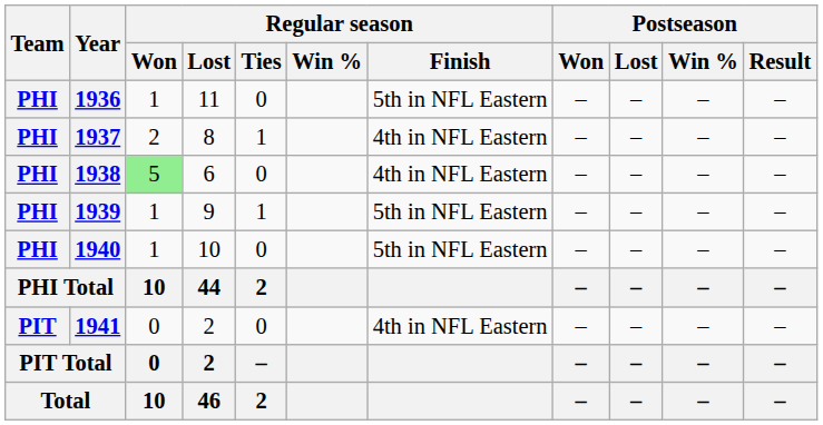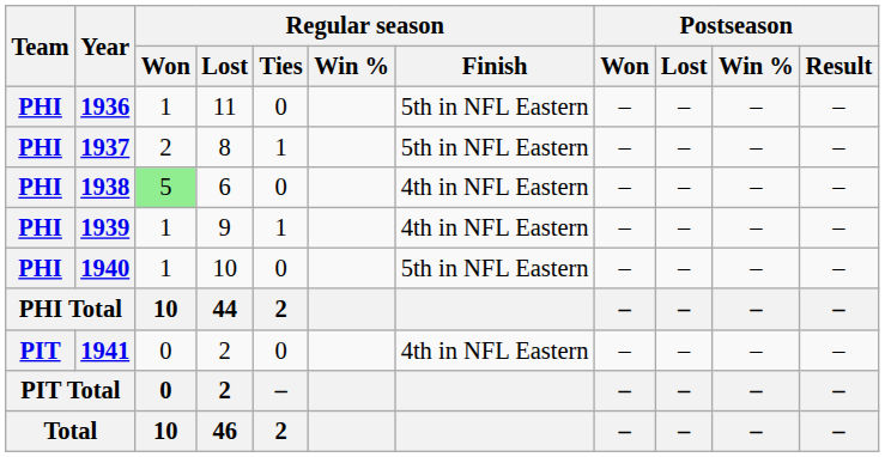 <table class="wikitable" style="font-size: 95%; text-align:center;">
 <tr>
 <th rowspan="2">Team</th>
 <th rowspan="2">Year</th>
 <th colspan="5">Regular season</th>
 <th colspan="4">Postseason</th>
 </tr>
 <tr>
 <th>Won</th>
 <th>Lost</th>
 <th>Ties</th>
 <th>Win %</th>
 <th>Finish</th>
 <th>Won</th>
 <th>Lost</th>
 <th>Win %</th>
 <th>Result</th>
 </tr>
 <tr>
 <th><a href='#'>PHI</a></th>
 <th><a href='#'>1936</a></th>
 <td>1</td>
 <td>11</td>
 <td>0</td>
 <td></td>
 <td>5th in NFL Eastern</td>
 <td>–</td>
 <td>–</td>
 <td>–</td>
 <td>–</td>
 </tr>
 <tr>
 <th><a href='#'>PHI</a></th>
 <th><a href='#'>1937</a></th>
 <td>2</td>
 <td>8</td>
 <td>1</td>
 <td></td>
-<td>4th in NFL Eastern</td>
+<td>5th in NFL Eastern</td>
 <td>–</td>
 <td>–</td>
 <td>–</td>
 <td>–</td>
 </tr>
 <tr>
 <th><a href='#'>PHI</a></th>
 <th><a href='#'>1938</a></th>
 <td style="background: lightgreen;">5</td>
 <td>6</td>
 <td>0</td>
 <td></td>
 <td>4th in NFL Eastern</td>
 <td>–</td>
 <td>–</td>
 <td>–</td>
 <td>–</td>
 </tr>
 <tr>
 <th><a href='#'>PHI</a></th>
 <th><a href='#'>1939</a></th>
 <td>1</td>
 <td>9</td>
 <td>1</td>
 <td></td>
-<td>5th in NFL Eastern</td>
+<td>4th in NFL Eastern</td>
 <td>–</td>
 <td>–</td>
 <td>–</td>
 <td>–</td>
 </tr>
 <tr>
 <th><a href='#'>PHI</a></th>
 <th><a href='#'>1940</a></th>
 <td>1</td>
 <td>10</td>
 <td>0</td>
 <td></td>
 <td>5th in NFL Eastern</td>
 <td>–</td>
 <td>–</td>
 <td>–</td>
 <td>–</td>
 </tr>
 <tr>
 <th colspan="2">PHI Total</th>
 <th>10</th>
 <th>44</th>
 <th>2</th>
 <th></th>
 <th></th>
 <th>–</th>
 <th>–</th>
 <th>–</th>
 <th>–</th>
 </tr>
 <tr>
 <th><a href='#'>PIT</a></th>
 <th><a href='#'>1941</a></th>
 <td>0</td>
 <td>2</td>
 <td>0</td>
 <td></td>
 <td>4th in NFL Eastern</td>
 <td>–</td>
 <td>–</td>
 <td>–</td>
 <td>–</td>
 </tr>
 <tr>
 <th colspan="2">PIT Total</th>
 <th>0</th>
 <th>2</th>
 <th>–</th>
 <th></th>
 <th></th>
 <th>–</th>
 <th>–</th>
 <th>–</th>
 <th>–</th>
 </tr>
 <tr>
 <th colspan="2">Total</th>
 <th>10</th>
 <th>46</th>
 <th>2</th>
 <th></th>
 <th></th>
 <th>–</th>
 <th>–</th>
 <th>–</th>
 <th>–</th>
 </tr>
 </table>
